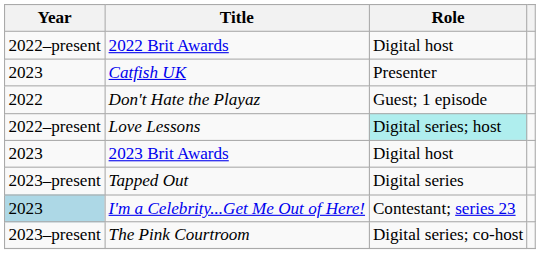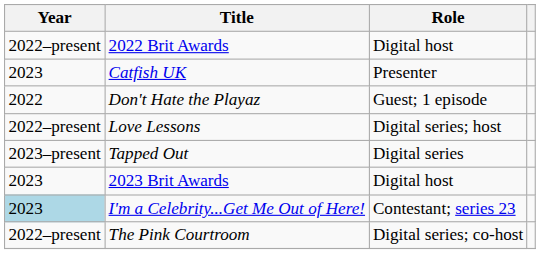 <table class="wikitable plainrowheaders sortable">
 <tr>
 <th>Year</th>
 <th>Title</th>
 <th>Role</th>
 <th class="unsortable"></th>
 </tr>
 <tr>
 <td>2022–present</td>
 <td><a href='#'>2022 Brit Awards</a></td>
 <td>Digital host</td>
 <td align="center"></td>
 </tr>
 <tr>
 <td>2023</td>
 <td><em><a href='#'>Catfish UK</a></em></td>
 <td>Presenter</td>
 <td align="center"></td>
 </tr>
 <tr>
 <td>2022</td>
 <td><em>Don't Hate the Playaz</em></td>
 <td>Guest; 1 episode</td>
 <td align="center"></td>
 </tr>
 <tr>
 <td>2022–present</td>
 <td><em>Love Lessons</em></td>
-<td style="background: paleturquoise;">Digital series; host</td>
+<td>Digital series; host</td>
+<td align="center"></td>
+</tr>
+<tr>
+<td>2023–present</td>
+<td><em>Tapped Out</em></td>
+<td>Digital series</td>
 <td align="center"></td>
 </tr>
 <tr>
 <td>2023</td>
 <td><a href='#'>2023 Brit Awards</a></td>
 <td>Digital host</td>
 <td align="center"></td>
 </tr>
 <tr>
-<td>2023–present</td>
-<td><em>Tapped Out</em></td>
-<td>Digital series</td>
-<td align="center"></td>
-</tr>
-<tr>
 <td style="background: lightblue;">2023</td>
 <td><em><a href='#'>I'm a Celebrity...Get Me Out of Here!</a></em></td>
 <td>Contestant; <a href='#'>series 23</a></td>
 <td align="center"></td>
 </tr>
 <tr>
-<td>2023–present</td>
+<td>2022–present</td>
 <td><em>The Pink Courtroom</em></td>
 <td>Digital series; co-host</td>
 <td align="center"></td>
 </tr>
 <tr>
 </tr>
 </table>
